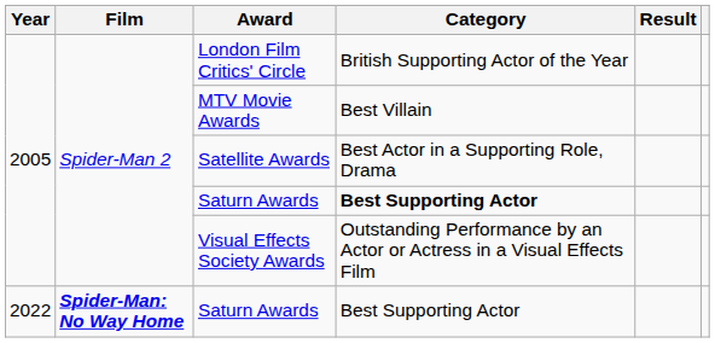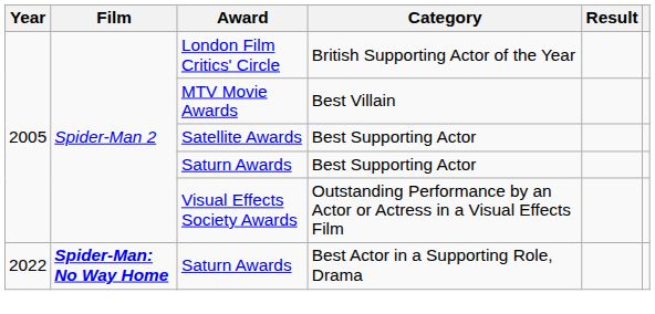 <table class="wikitable sortable">
 <tr>
 <th>Year</th>
 <th>Film</th>
 <th>Award</th>
 <th>Category</th>
 <th>Result</th>
 <th scope="col" class="unsortable"></th>
 </tr>
 <tr>
 <td rowspan="5">2005</td>
 <td rowspan="5"><em><a href='#'>Spider-Man 2</a></em></td>
 <td><a href='#'>London Film Critics' Circle</a></td>
 <td>British Supporting Actor of the Year</td>
 <td></td>
 <td></td>
 </tr>
 <tr>
 <td><a href='#'>MTV Movie Awards</a></td>
 <td>Best Villain</td>
 <td></td>
 <td></td>
 </tr>
 <tr>
 <td><a href='#'>Satellite Awards</a></td>
-<td>Best Actor in a Supporting Role, Drama</td>
+<td>Best Supporting Actor</td>
 <td></td>
 <td></td>
 </tr>
 <tr>
 <td><a href='#'>Saturn Awards</a></td>
-<td><strong>Best Supporting Actor</strong></td>
+<td>Best Supporting Actor</td>
 <td></td>
 <td></td>
 </tr>
 <tr>
 <td><a href='#'>Visual Effects Society Awards</a></td>
 <td>Outstanding Performance by an Actor or Actress in a Visual Effects Film</td>
 <td></td>
 <td></td>
 </tr>
 <tr>
 <td>2022</td>
 <td><strong><em><a href='#'>Spider-Man: No Way Home</a></em></strong></td>
 <td><a href='#'>Saturn Awards</a></td>
-<td>Best Supporting Actor</td>
+<td>Best Actor in a Supporting Role, Drama</td>
 <td></td>
 <td></td>
 </tr>
 </table>
